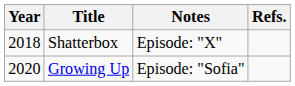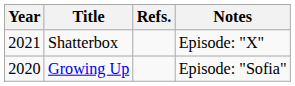 <table class="wikitable">
 <tr>
 <th>Year</th>
 <th>Title</th>
+<th>Refs.</th>
 <th>Notes</th>
-<th>Refs.</th>
 </tr>
 <tr>
-<td>2018</td>
+<td>2021</td>
 <td>Shatterbox</td>
+<td></td>
 <td>Episode: "X"</td>
-<td></td>
 </tr>
 <tr>
 <td>2020</td>
 <td><a href='#'>Growing Up</a></td>
+<td></td>
 <td>Episode: "Sofia"</td>
-<td></td>
 </tr>
 </table>
